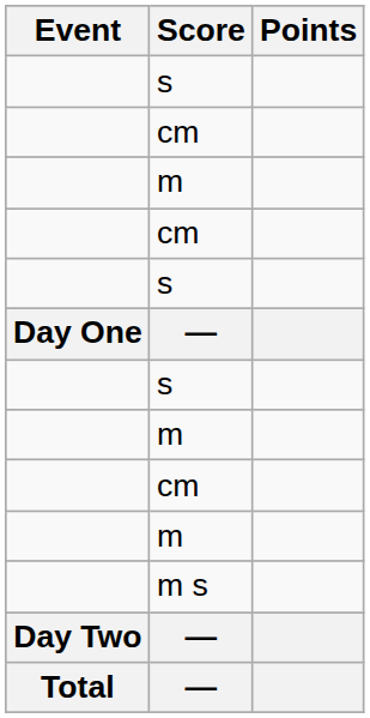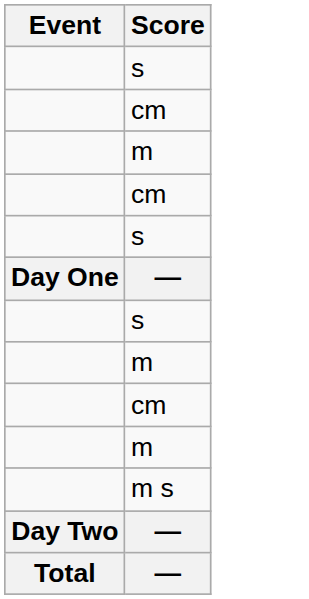 <table - class="wikitable calculator-container">
 <tr>
 <th>Event</th>
 <th>Score</th>
-<th>Points</th>
 </tr>
 <tr>
 <td></td>
 <td>  s</td>
-<td align=center></td>
 </tr>
 <tr>
 <td></td>
 <td> cm</td>
-<td align=center></td>
 </tr>
 <tr>
 <td></td>
 <td>  m</td>
-<td align=center></td>
 </tr>
 <tr>
 <td></td>
 <td> cm</td>
-<td align=center></td>
 </tr>
 <tr>
 <td></td>
 <td>  s</td>
-<td align=center></td>
 </tr>
 <tr>
 <th>Day One</th>
 <th>—</th>
-<th></th>
 </tr>
 <tr>
 <td></td>
 <td>  s</td>
-<td align=center></td>
 </tr>
 <tr>
 <td></td>
 <td>  m</td>
-<td align=center></td>
 </tr>
 <tr>
 <td></td>
 <td> cm</td>
-<td align=center></td>
 </tr>
 <tr>
 <td></td>
 <td>  m</td>
-<td align=center></td>
 </tr>
 <tr>
 <td></td>
 <td> m  s</td>
-<td align=center></td>
 </tr>
 <tr>
 <th>Day Two</th>
 <th>—</th>
-<th></th>
 </tr>
 <tr>
 <th>Total</th>
 <th>—</th>
-<th></th>
 </tr>
 </table>
